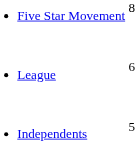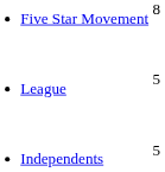 <table>
 <tr>
 <td><br><ul><li><a href='#'>Five Star Movement</a></li></ul></td>
 <td><div>8</div></td>
 </tr>
 <tr>
 <td><br><ul><li><a href='#'>League</a></li></ul></td>
-<td><div>6</div></td>
+<td><div>5</div></td>
 </tr>
 <tr>
 <td><br><ul><li><a href='#'>Independents</a></li></ul></td>
 <td><div>5</div></td>
 </tr>
 </table>
